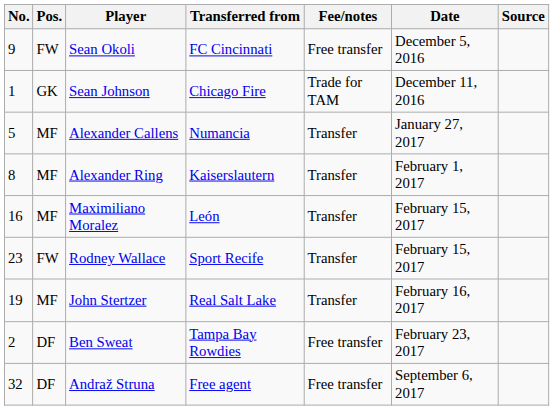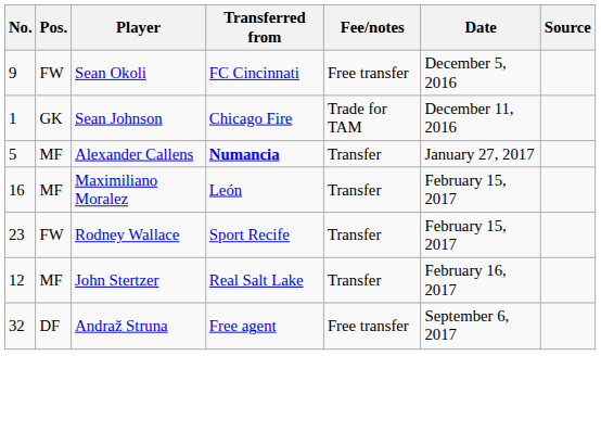 <table class="wikitable sortable" style="width:90%; text-align:center; font-size:95%; text-align:left;">
 <tr>
 <th><strong>No.</strong></th>
 <th><strong>Pos.</strong></th>
 <th><strong>Player</strong></th>
 <th><strong>Transferred from</strong></th>
 <th><strong>Fee/notes</strong></th>
 <th><strong>Date</strong></th>
 <th><strong>Source</strong></th>
 </tr>
 <tr>
 <td>9</td>
 <td>FW</td>
 <td> <a href='#'>Sean Okoli</a></td>
 <td> <a href='#'>FC Cincinnati</a></td>
 <td>Free transfer</td>
 <td>December 5, 2016</td>
 <td></td>
 </tr>
 <tr>
 <td>1</td>
 <td>GK</td>
 <td> <a href='#'>Sean Johnson</a></td>
 <td> <a href='#'>Chicago Fire</a></td>
 <td>Trade for TAM</td>
 <td>December 11, 2016</td>
 <td></td>
 </tr>
 <tr>
 <td>5</td>
 <td>MF</td>
 <td> <a href='#'>Alexander Callens</a></td>
-<td> <a href='#'>Numancia</a></td>
+<td><strong> <a href='#'>Numancia</a></strong></td>
 <td>Transfer</td>
 <td>January 27, 2017</td>
-<td></td>
-</tr>
-<tr>
-<td>8</td>
-<td>MF</td>
-<td> <a href='#'>Alexander Ring</a></td>
-<td> <a href='#'>Kaiserslautern</a></td>
-<td>Transfer</td>
-<td>February 1, 2017</td>
 <td></td>
 </tr>
 <tr>
 <td>16</td>
 <td>MF</td>
 <td> <a href='#'>Maximiliano Moralez</a></td>
 <td> <a href='#'>León</a></td>
 <td>Transfer</td>
 <td>February 15, 2017</td>
 <td></td>
 </tr>
 <tr>
 <td>23</td>
 <td>FW</td>
 <td> <a href='#'>Rodney Wallace</a></td>
 <td> <a href='#'>Sport Recife</a></td>
 <td>Transfer</td>
 <td>February 15, 2017</td>
 <td></td>
 </tr>
 <tr>
-<td>19</td>
+<td>12</td>
 <td>MF</td>
 <td> <a href='#'>John Stertzer</a></td>
 <td> <a href='#'>Real Salt Lake</a></td>
 <td>Transfer</td>
 <td>February 16, 2017</td>
-<td></td>
-</tr>
-<tr>
-<td>2</td>
-<td>DF</td>
-<td> <a href='#'>Ben Sweat</a></td>
-<td> <a href='#'>Tampa Bay Rowdies</a></td>
-<td>Free transfer</td>
-<td>February 23, 2017</td>
 <td></td>
 </tr>
 <tr>
 <td>32</td>
 <td>DF</td>
 <td> <a href='#'>Andraž Struna</a></td>
 <td> <a href='#'>Free agent</a></td>
 <td>Free transfer</td>
 <td>September 6, 2017</td>
 <td></td>
 </tr>
 </table>
